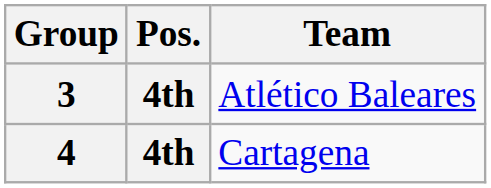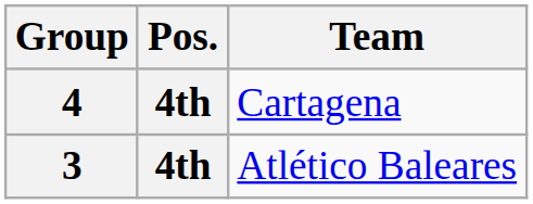 <table class="wikitable">
 <tr>
 <th>Group</th>
 <th>Pos.</th>
 <th>Team</th>
 </tr>
 <tr>
+<th>4</th>
+<th>4th</th>
+<td><a href='#'>Cartagena</a></td>
+</tr>
+<tr>
 <th>3</th>
 <th>4th</th>
 <td><a href='#'>Atlético Baleares</a></td>
 </tr>
-<tr>
-<th>4</th>
-<th>4th</th>
-<td><a href='#'>Cartagena</a></td>
-</tr>
 </table>
